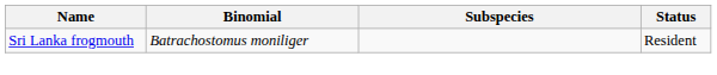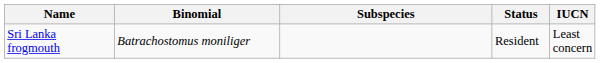 <table width=60% class="wikitable">
 <tr>
 <th width=20%>Name</th>
 <th width=30%>Binomial</th>
 <th width=40%>Subspecies</th>
 <th width=30%>Status</th>
+<th width=30%>IUCN</th>
 </tr>
 <tr>
 <td><a href='#'>Sri Lanka frogmouth</a><br></td>
 <td><em>Batrachostomus moniliger</em></td>
 <td></td>
 <td>Resident</td>
+<td>Least concern</td>
 </tr>
 </table>
